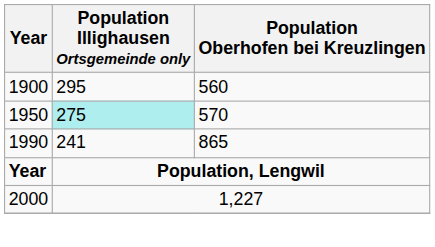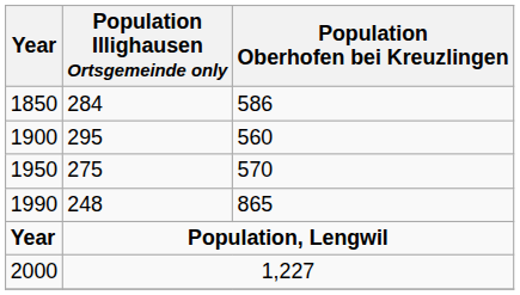 <table class="wikitable">
 <tr>
 <th>Year</th>
 <th>Population <br>Illighausen<br><small><em>Ortsgemeinde only</em></small></th>
 <th>Population <br>Oberhofen bei Kreuzlingen</th>
+</tr>
+<tr>
+<td>1850</td>
+<td>284</td>
+<td>586</td>
 </tr>
 <tr>
 <td>1900</td>
 <td>295</td>
 <td>560</td>
 </tr>
 <tr>
 <td>1950</td>
-<td style="background: paleturquoise;">275</td>
+<td>275</td>
 <td>570</td>
 </tr>
 <tr>
 <td>1990</td>
-<td>241</td>
+<td>248</td>
 <td>865</td>
 </tr>
 <tr>
 <td colspan="1"><strong>Year</strong></td>
 <td colspan="2" align ="center"><strong>Population, Lengwil</strong></td>
 </tr>
 <tr>
 <td>2000</td>
 <td colspan="2" align ="center">1,227</td>
 </tr>
 <tr>
 </tr>
 </table>
